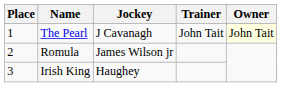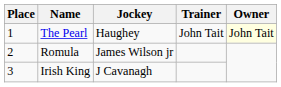 <table class="wikitable">
 <tr>
 <th>Place</th>
 <th>Name</th>
 <th>Jockey</th>
 <th>Trainer</th>
 <th>Owner</th>
 </tr>
 <tr>
 <td>1</td>
 <td><a href='#'>The Pearl</a></td>
-<td>J Cavanagh</td>
+<td>Haughey</td>
 <td>John Tait</td>
 <td style="background: lightyellow;">John Tait</td>
 </tr>
 <tr>
 <td>2</td>
 <td>Romula</td>
 <td>James Wilson jr</td>
 <td></td>
 </tr>
 <tr>
 <td>3</td>
 <td>Irish King</td>
-<td>Haughey</td>
+<td>J Cavanagh</td>
 <td></td>
 </tr>
 </table>
